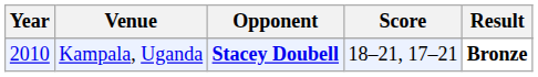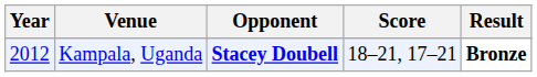 <table class="sortable wikitable" style="font-size: 90%;">
 <tr>
 <th>Year</th>
 <th>Venue</th>
 <th>Opponent</th>
 <th>Score</th>
 <th>Result</th>
 </tr>
 <tr>
 </tr>
 <tr style="background:#ECF2FF">
-<td align="center"><a href='#'>2010</a></td>
+<td align="center"><a href='#'>2012</a></td>
 <td align="left"><a href='#'>Kampala</a>, <a href='#'>Uganda</a></td>
 <td align="left"><strong> <a href='#'>Stacey Doubell</a></strong></td>
 <td align="left">18–21, 17–21</td>
 <td style="text-align:left; background:white"> <strong>Bronze</strong></td>
 </tr>
 </table>
